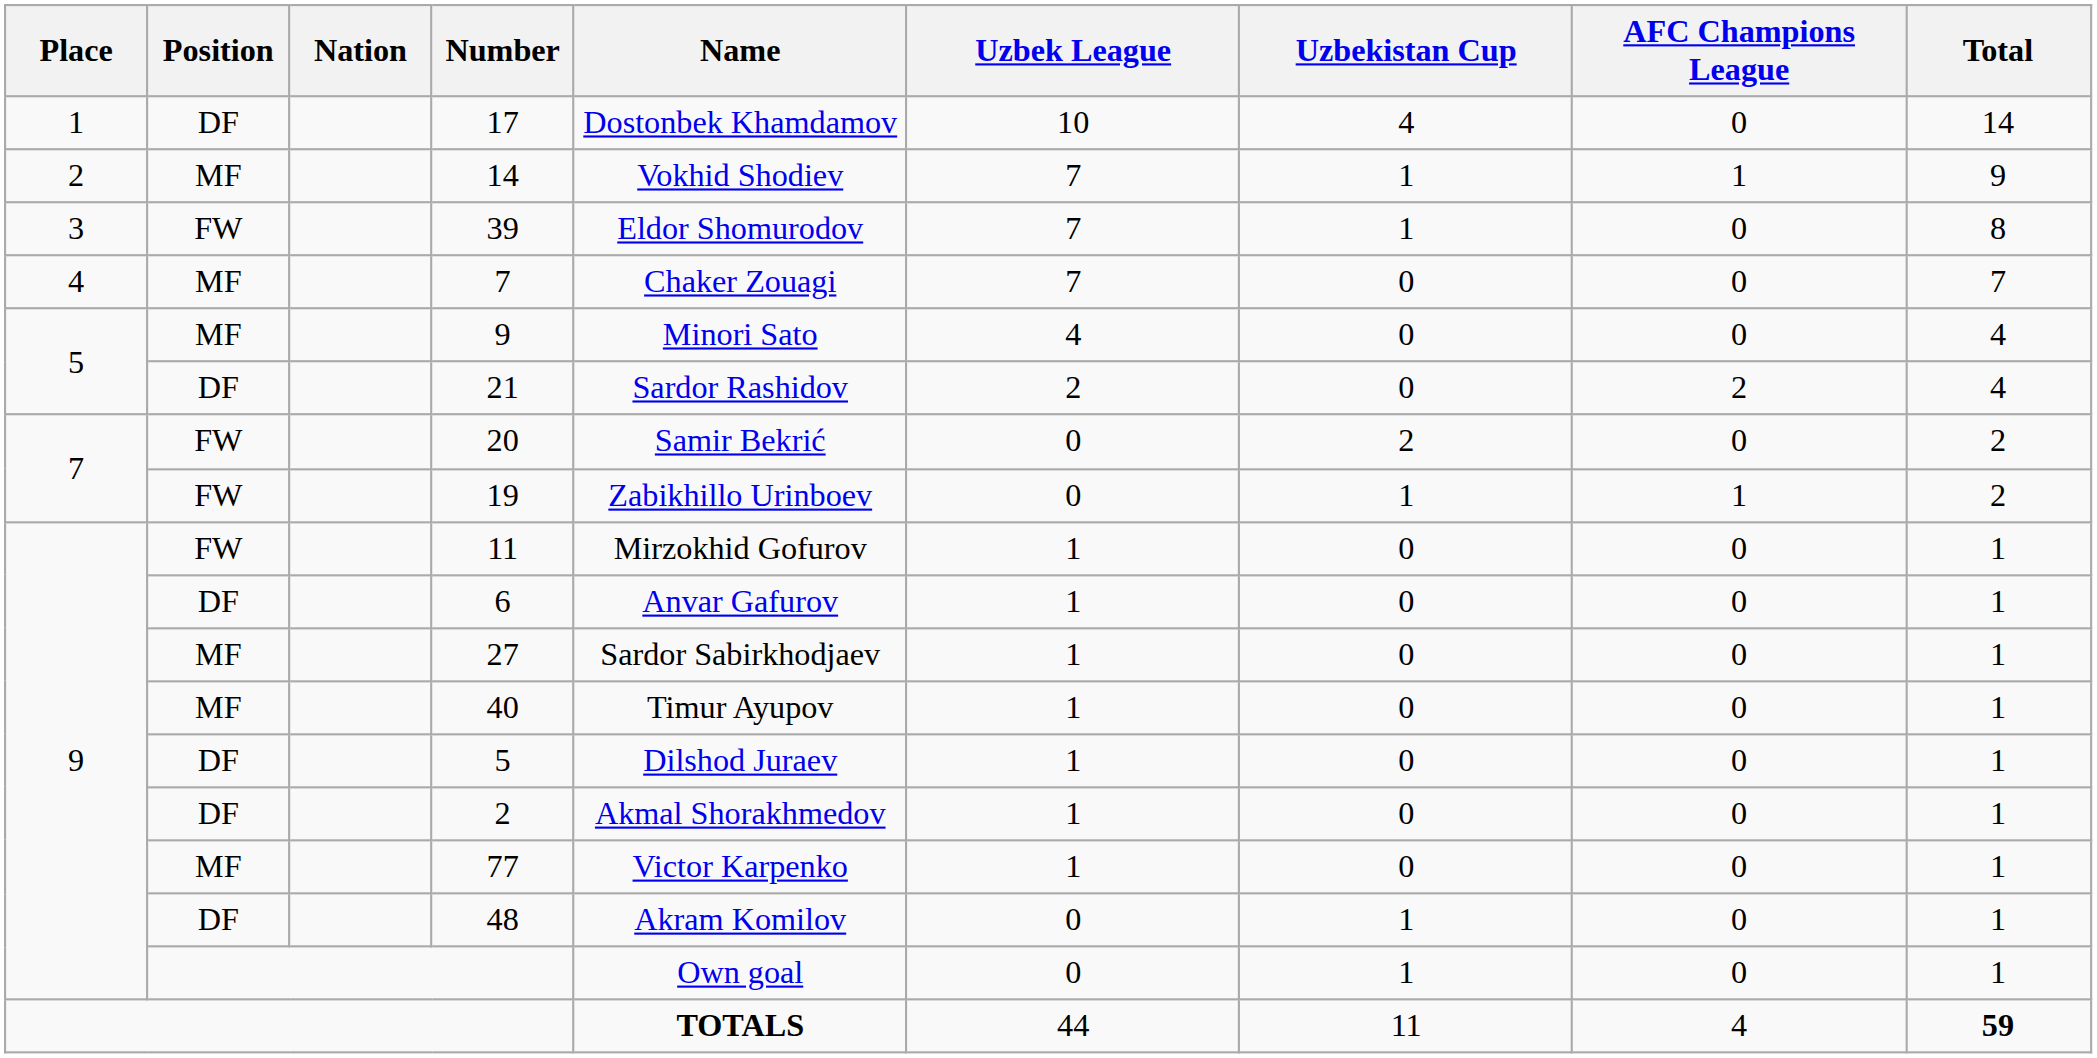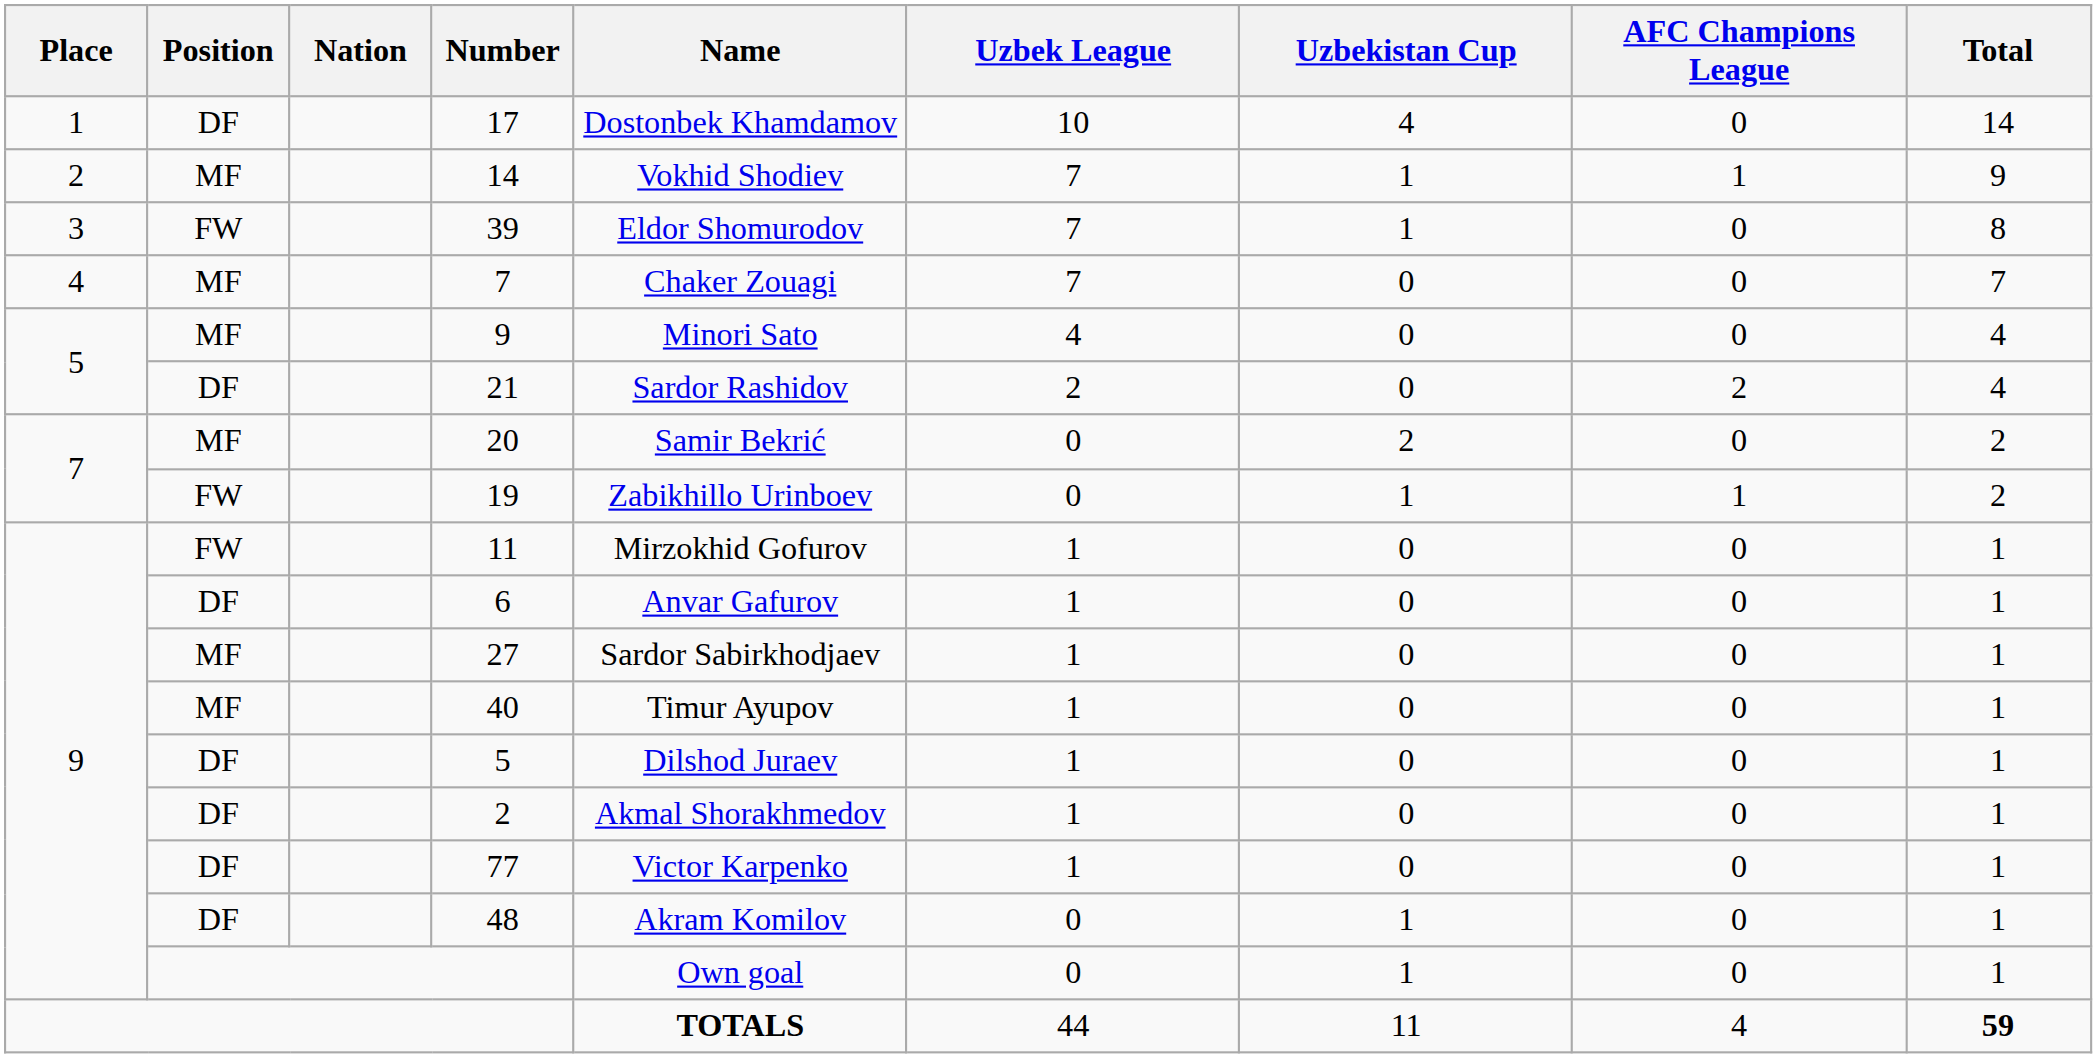 <table class="wikitable" style="font-size: 95%; text-align: center;">
 <tr>
 <th width=60>Place</th>
 <th width=60>Position</th>
 <th width=60>Nation</th>
 <th width=60>Number</th>
 <th width=150>Name</th>
 <th width=150><a href='#'>Uzbek League</a></th>
 <th width=150><a href='#'>Uzbekistan Cup</a></th>
 <th width=150><a href='#'>AFC Champions League</a></th>
 <th width=80>Total</th>
 </tr>
 <tr>
 <td>1</td>
 <td>DF</td>
 <td></td>
 <td>17</td>
 <td><a href='#'>Dostonbek Khamdamov</a></td>
 <td>10</td>
 <td>4</td>
 <td>0</td>
 <td>14</td>
 </tr>
 <tr>
 <td>2</td>
 <td>MF</td>
 <td></td>
 <td>14</td>
 <td><a href='#'>Vokhid Shodiev</a></td>
 <td>7</td>
 <td>1</td>
 <td>1</td>
 <td>9</td>
 </tr>
 <tr>
 <td>3</td>
 <td>FW</td>
 <td></td>
 <td>39</td>
 <td><a href='#'>Eldor Shomurodov</a></td>
 <td>7</td>
 <td>1</td>
 <td>0</td>
 <td>8</td>
 </tr>
 <tr>
 <td>4</td>
 <td>MF</td>
 <td></td>
 <td>7</td>
 <td><a href='#'>Chaker Zouagi</a></td>
 <td>7</td>
 <td>0</td>
 <td>0</td>
 <td>7</td>
 </tr>
 <tr>
 <td rowspan="2">5</td>
 <td>MF</td>
 <td></td>
 <td>9</td>
 <td><a href='#'>Minori Sato</a></td>
 <td>4</td>
 <td>0</td>
 <td>0</td>
 <td>4</td>
 </tr>
 <tr>
 <td>DF</td>
 <td></td>
 <td>21</td>
 <td><a href='#'>Sardor Rashidov</a></td>
 <td>2</td>
 <td>0</td>
 <td>2</td>
 <td>4</td>
 </tr>
 <tr>
 <td rowspan="2">7</td>
-<td>FW</td>
+<td>MF</td>
 <td></td>
 <td>20</td>
 <td><a href='#'>Samir Bekrić</a></td>
 <td>0</td>
 <td>2</td>
 <td>0</td>
 <td>2</td>
 </tr>
 <tr>
 <td>FW</td>
 <td></td>
 <td>19</td>
 <td><a href='#'>Zabikhillo Urinboev</a></td>
 <td>0</td>
 <td>1</td>
 <td>1</td>
 <td>2</td>
 </tr>
 <tr>
 <td rowspan="9">9</td>
 <td>FW</td>
 <td></td>
 <td>11</td>
 <td>Mirzokhid Gofurov</td>
 <td>1</td>
 <td>0</td>
 <td>0</td>
 <td>1</td>
 </tr>
 <tr>
 <td>DF</td>
 <td></td>
 <td>6</td>
 <td><a href='#'>Anvar Gafurov</a></td>
 <td>1</td>
 <td>0</td>
 <td>0</td>
 <td>1</td>
 </tr>
 <tr>
 <td>MF</td>
 <td></td>
 <td>27</td>
 <td>Sardor Sabirkhodjaev</td>
 <td>1</td>
 <td>0</td>
 <td>0</td>
 <td>1</td>
 </tr>
 <tr>
 <td>MF</td>
 <td></td>
 <td>40</td>
 <td>Timur Ayupov</td>
 <td>1</td>
 <td>0</td>
 <td>0</td>
 <td>1</td>
 </tr>
 <tr>
 <td>DF</td>
 <td></td>
 <td>5</td>
 <td><a href='#'>Dilshod Juraev</a></td>
 <td>1</td>
 <td>0</td>
 <td>0</td>
 <td>1</td>
 </tr>
 <tr>
 <td>DF</td>
 <td></td>
 <td>2</td>
 <td><a href='#'>Akmal Shorakhmedov</a></td>
 <td>1</td>
 <td>0</td>
 <td>0</td>
 <td>1</td>
 </tr>
 <tr>
-<td>MF</td>
+<td>DF</td>
 <td></td>
 <td>77</td>
 <td><a href='#'>Victor Karpenko</a></td>
 <td>1</td>
 <td>0</td>
 <td>0</td>
 <td>1</td>
 </tr>
 <tr>
 <td>DF</td>
 <td></td>
 <td>48</td>
 <td><a href='#'>Akram Komilov</a></td>
 <td>0</td>
 <td>1</td>
 <td>0</td>
 <td>1</td>
 </tr>
 <tr>
 <td colspan="3"></td>
 <td><a href='#'>Own goal</a></td>
 <td>0</td>
 <td>1</td>
 <td>0</td>
 <td>1</td>
 </tr>
 <tr>
 <td colspan="4"></td>
 <td><strong>TOTALS</strong></td>
 <td>44</td>
 <td>11</td>
 <td>4</td>
 <td><strong>59</strong></td>
 </tr>
 </table>
